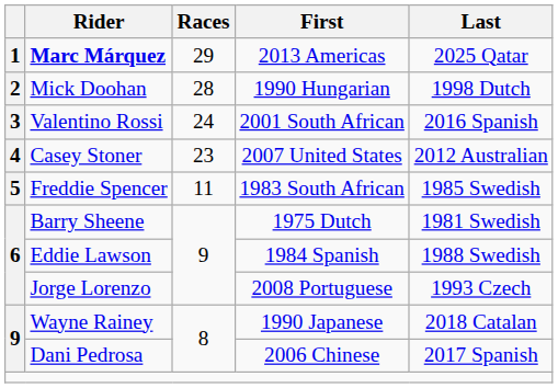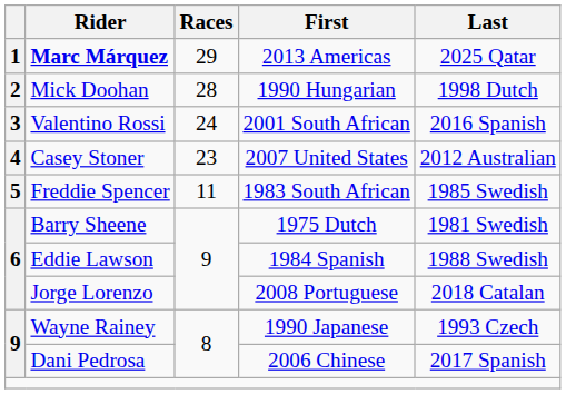 <table class="wikitable" style="text-align:center">
 <tr>
 <th></th>
 <th>Rider</th>
 <th>Races</th>
 <th>First</th>
 <th>Last</th>
 </tr>
 <tr>
 <th>1</th>
 <td align=left> <strong><a href='#'>Marc Márquez</a></strong></td>
 <td>29</td>
 <td><a href='#'>2013 Americas</a></td>
 <td><a href='#'>2025 Qatar</a></td>
 </tr>
 <tr>
 <th>2</th>
 <td align=left> <a href='#'>Mick Doohan</a></td>
 <td>28</td>
 <td><a href='#'>1990 Hungarian</a></td>
 <td><a href='#'>1998 Dutch</a></td>
 </tr>
 <tr>
 <th>3</th>
 <td align=left> <a href='#'>Valentino Rossi</a></td>
 <td>24</td>
 <td><a href='#'>2001 South African</a></td>
 <td><a href='#'>2016 Spanish</a></td>
 </tr>
 <tr>
 <th>4</th>
 <td align=left> <a href='#'>Casey Stoner</a></td>
 <td>23</td>
 <td><a href='#'>2007 United States</a></td>
 <td><a href='#'>2012 Australian</a></td>
 </tr>
 <tr>
 <th>5</th>
 <td align=left> <a href='#'>Freddie Spencer</a></td>
 <td>11</td>
 <td><a href='#'>1983 South African</a></td>
 <td><a href='#'>1985 Swedish</a></td>
 </tr>
 <tr>
 <th rowspan=3>6</th>
 <td align=left> <a href='#'>Barry Sheene</a></td>
 <td rowspan=3>9</td>
 <td><a href='#'>1975 Dutch</a></td>
 <td><a href='#'>1981 Swedish</a></td>
 </tr>
 <tr>
 <td align=left> <a href='#'>Eddie Lawson</a></td>
 <td><a href='#'>1984 Spanish</a></td>
 <td><a href='#'>1988 Swedish</a></td>
 </tr>
 <tr>
 <td align=left> <a href='#'>Jorge Lorenzo</a></td>
 <td><a href='#'>2008 Portuguese</a></td>
-<td><a href='#'>1993 Czech</a></td>
+<td><a href='#'>2018 Catalan</a></td>
 </tr>
 <tr>
 <th rowspan=2>9</th>
 <td align=left> <a href='#'>Wayne Rainey</a></td>
 <td rowspan=2>8</td>
 <td><a href='#'>1990 Japanese</a></td>
-<td><a href='#'>2018 Catalan</a></td>
+<td><a href='#'>1993 Czech</a></td>
 </tr>
 <tr>
 <td align=left> <a href='#'>Dani Pedrosa</a></td>
 <td><a href='#'>2006 Chinese</a></td>
 <td><a href='#'>2017 Spanish</a></td>
 </tr>
 <tr>
 <td colspan=5></td>
 </tr>
 </table>
